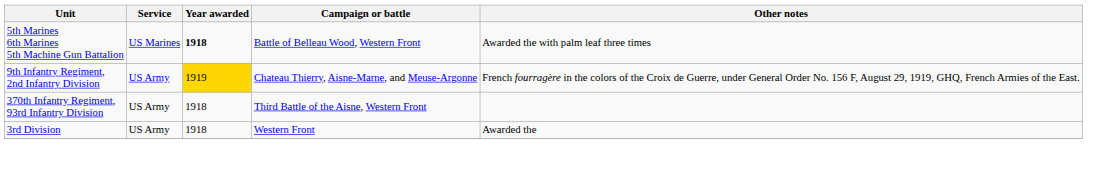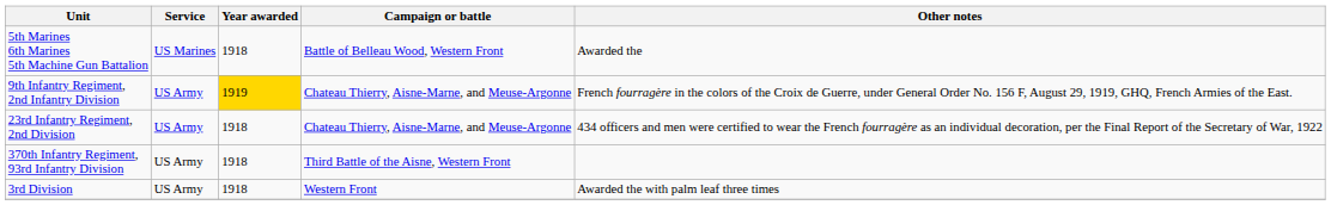 <table class="wikitable" style="float:left;">
 <tr style="background:#efefef;">
 <th>Unit</th>
 <th>Service</th>
 <th>Year awarded</th>
 <th>Campaign or battle</th>
 <th>Other notes</th>
 </tr>
 <tr>
 <td><a href='#'>5th Marines</a><br><a href='#'>6th Marines</a><br><a href='#'>5th Machine Gun Battalion</a></td>
 <td><a href='#'>US Marines</a></td>
-<td><strong>1918</strong></td>
+<td>1918</td>
 <td><a href='#'>Battle of Belleau Wood</a>, <a href='#'>Western Front</a></td>
-<td>Awarded the  with palm leaf three times</td>
+<td>Awarded the </td>
 </tr>
 <tr>
 <td><a href='#'>9th Infantry Regiment</a>,<br><a href='#'>2nd Infantry Division</a></td>
 <td><a href='#'>US Army</a></td>
 <td style="background: gold;">1919</td>
 <td><a href='#'>Chateau Thierry</a>, <a href='#'>Aisne-Marne</a>, and <a href='#'>Meuse-Argonne</a></td>
 <td>French <em>fourragère</em> in the colors of the Croix de Guerre, under General Order No. 156 F, August 29, 1919, GHQ, French Armies of the East.</td>
+</tr>
+<tr>
+<td><a href='#'>23rd Infantry Regiment</a>,<br><a href='#'>2nd Division</a></td>
+<td><a href='#'>US Army</a></td>
+<td>1918</td>
+<td><a href='#'>Chateau Thierry</a>, <a href='#'>Aisne-Marne</a>, and <a href='#'>Meuse-Argonne</a></td>
+<td>434 officers and men were certified to wear the French <em>fourragère</em> as an individual decoration, per the Final Report of the Secretary of War, 1922</td>
 </tr>
 <tr>
 <td><a href='#'>370th Infantry Regiment</a>,<br><a href='#'>93rd Infantry Division</a></td>
 <td>US Army</td>
 <td>1918</td>
 <td><a href='#'>Third Battle of the Aisne</a>, <a href='#'>Western Front</a></td>
 <td></td>
 </tr>
 <tr>
 <td><a href='#'>3rd Division</a></td>
 <td>US Army</td>
 <td>1918</td>
 <td><a href='#'>Western Front</a></td>
-<td>Awarded the </td>
+<td>Awarded the  with palm leaf three times</td>
 </tr>
 <tr>
 </tr>
 </table>
